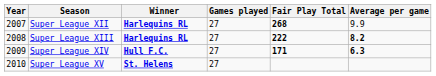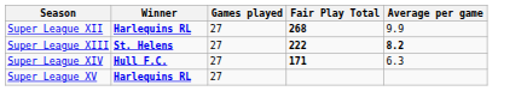 <table class="wikitable sortable">
 <tr>
-<th>Year</th>
 <th width=22%>Season</th>
 <th width=20%>Winner</th>
 <th>Games played</th>
 <th>Fair Play Total</th>
 <th>Average per game</th>
 </tr>
 <tr>
-<td>2007</td>
 <td><a href='#'>Super League XII</a></td>
 <td><strong><a href='#'>Harlequins RL</a></strong></td>
 <td>27</td>
 <td><strong>268</strong></td>
 <td>9.9</td>
 </tr>
 <tr>
-<td>2008</td>
 <td><a href='#'>Super League XIII</a></td>
-<td><strong><a href='#'>Harlequins RL</a></strong></td>
+<td><strong><a href='#'>St. Helens</a></strong></td>
 <td>27</td>
 <td><strong>222</strong></td>
 <td><strong>8.2</strong></td>
 </tr>
 <tr>
-<td>2009</td>
 <td><a href='#'>Super League XIV</a></td>
 <td><strong><a href='#'>Hull F.C.</a></strong></td>
 <td>27</td>
 <td><strong>171</strong></td>
-<td><strong>6.3</strong></td>
+<td>6.3</td>
 </tr>
 <tr>
-<td>2010</td>
 <td><a href='#'>Super League XV</a></td>
-<td><strong><a href='#'>St. Helens</a></strong></td>
+<td><strong><a href='#'>Harlequins RL</a></strong></td>
 <td>27</td>
 <td></td>
 <td></td>
 </tr>
 </table>
